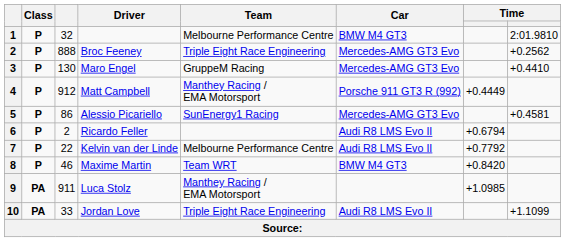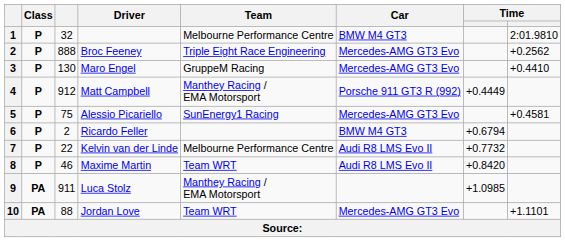 <table class="wikitable" style="font-size: 85%">
 <tr>
 <th rowspan=2></th>
 <th rowspan=2>Class</th>
 <th rowspan=2></th>
 <th rowspan=2>Driver</th>
 <th rowspan=2>Team</th>
 <th rowspan=2>Car</th>
 <th colspan=2>Time</th>
 </tr>
 <tr>
 <th></th>
 <th></th>
 </tr>
 <tr>
 <th>1</th>
 <td align="center"><strong><span>P</span></strong></td>
 <td align="center">32</td>
 <td></td>
 <td> Melbourne Performance Centre</td>
 <td><a href='#'>BMW M4 GT3</a></td>
 <td></td>
 <td>2:01.9810</td>
 </tr>
 <tr>
 <th>2</th>
 <td align="center"><strong><span>P</span></strong></td>
 <td align="center">888</td>
 <td> <a href='#'>Broc Feeney</a></td>
 <td> <a href='#'>Triple Eight Race Engineering</a></td>
 <td><a href='#'>Mercedes-AMG GT3 Evo</a></td>
 <td></td>
 <td>+0.2562</td>
 </tr>
 <tr>
 <th>3</th>
 <td align="center"><strong><span>P</span></strong></td>
 <td align="center">130</td>
 <td> <a href='#'>Maro Engel</a></td>
 <td> GruppeM Racing</td>
 <td><a href='#'>Mercedes-AMG GT3 Evo</a></td>
 <td></td>
 <td>+0.4410</td>
 </tr>
 <tr>
 <th>4</th>
 <td align="center"><strong><span>P</span></strong></td>
 <td align="center">912</td>
 <td> <a href='#'>Matt Campbell</a></td>
 <td> <a href='#'>Manthey Racing</a> /<br> EMA Motorsport</td>
 <td><a href='#'>Porsche 911 GT3 R (992)</a></td>
 <td>+0.4449</td>
 <td></td>
 </tr>
 <tr>
 <th>5</th>
 <td align="center"><strong><span>P</span></strong></td>
-<td align="center">86</td>
+<td align="center">75</td>
 <td> <a href='#'>Alessio Picariello</a></td>
 <td> <a href='#'>SunEnergy1 Racing</a></td>
 <td><a href='#'>Mercedes-AMG GT3 Evo</a></td>
 <td></td>
 <td>+0.4581</td>
 </tr>
 <tr>
 <th>6</th>
 <td align="center"><strong><span>P</span></strong></td>
 <td align="center">2</td>
 <td> <a href='#'>Ricardo Feller</a></td>
 <td></td>
-<td><a href='#'>Audi R8 LMS Evo II</a></td>
+<td><a href='#'>BMW M4 GT3</a></td>
 <td>+0.6794</td>
 <td></td>
 </tr>
 <tr>
 <th>7</th>
 <td align="center"><strong><span>P</span></strong></td>
 <td align="center">22</td>
 <td> <a href='#'>Kelvin van der Linde</a></td>
 <td> Melbourne Performance Centre</td>
 <td><a href='#'>Audi R8 LMS Evo II</a></td>
-<td>+0.7792</td>
+<td>+0.7732</td>
 <td></td>
 </tr>
 <tr>
 <th>8</th>
 <td align="center"><strong><span>P</span></strong></td>
 <td align="center">46</td>
 <td> <a href='#'>Maxime Martin</a></td>
 <td> <a href='#'>Team WRT</a></td>
-<td><a href='#'>BMW M4 GT3</a></td>
+<td><a href='#'>Audi R8 LMS Evo II</a></td>
 <td>+0.8420</td>
 <td></td>
 </tr>
 <tr>
 <th>9</th>
 <td align="center"><strong><span>PA</span></strong></td>
 <td align="center">911</td>
 <td> <a href='#'>Luca Stolz</a></td>
 <td> <a href='#'>Manthey Racing</a> /<br> EMA Motorsport</td>
 <td></td>
 <td>+1.0985</td>
 <td></td>
 </tr>
 <tr>
 <th>10</th>
 <td align="center"><strong><span>PA</span></strong></td>
-<td align="center">33</td>
+<td align="center">88</td>
 <td> <a href='#'>Jordan Love</a></td>
-<td> <a href='#'>Triple Eight Race Engineering</a></td>
-<td><a href='#'>Audi R8 LMS Evo II</a></td>
+<td> <a href='#'>Team WRT</a></td>
+<td><a href='#'>Mercedes-AMG GT3 Evo</a></td>
 <td></td>
-<td>+1.1099</td>
+<td>+1.1101</td>
 </tr>
 <tr>
 <th colspan=8>Source:</th>
 </tr>
 </table>
